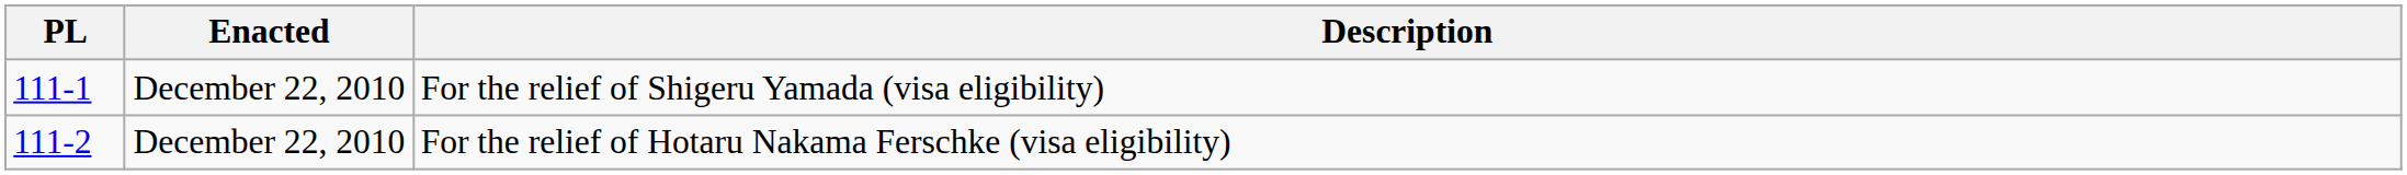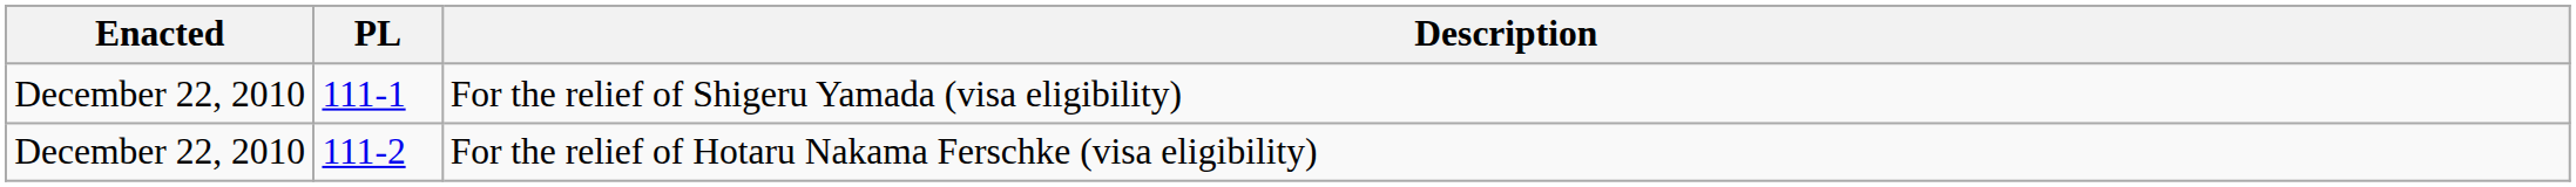 <table class=wikitable>
 <tr valign=bottom>
+<th width="12%">Enacted</th>
 <th width="5%">PL</th>
-<th width="12%">Enacted</th>
 <th width="83%">Description</th>
 </tr>
 <tr>
+<td>December 22, 2010</td>
 <td><a href='#'>111-1</a></td>
-<td>December 22, 2010</td>
 <td>For the relief of Shigeru Yamada (visa eligibility)</td>
 </tr>
 <tr>
+<td>December 22, 2010</td>
 <td><a href='#'>111-2</a></td>
-<td>December 22, 2010</td>
 <td>For the relief of Hotaru Nakama Ferschke (visa eligibility)</td>
 </tr>
 </table>
